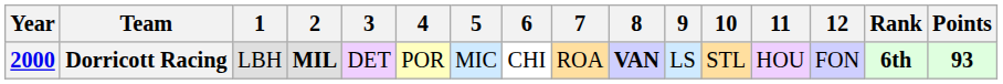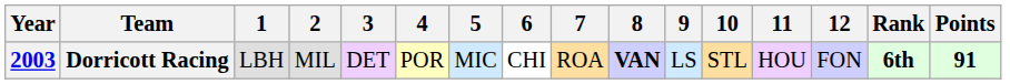 <table class="wikitable" style="text-align:center; font-size:95%">
 <tr>
 <th>Year</th>
 <th>Team</th>
 <th>1</th>
 <th>2</th>
 <th>3</th>
 <th>4</th>
 <th>5</th>
 <th>6</th>
 <th>7</th>
 <th>8</th>
 <th>9</th>
 <th>10</th>
 <th>11</th>
 <th>12</th>
 <th>Rank</th>
 <th>Points</th>
 </tr>
 <tr>
-<th><a href='#'>2000</a></th>
+<th><a href='#'>2003</a></th>
 <th>Dorricott Racing</th>
 <td style="background:#dfdfdf;">LBH<br></td>
-<td style="background:#dfdfdf;"><strong>MIL<br></strong></td>
+<td style="background:#dfdfdf;">MIL<br></td>
 <td style="background:#EFCFFF;">DET<br></td>
 <td style="background:#ffffbf;">POR<br></td>
 <td style="background:#CFEAFF;">MIC<br></td>
 <td style="background:#FFFFFF;">CHI<br></td>
 <td style="background:#FFDF9F;">ROA<br></td>
 <td style="background:#CFCFFF;"><strong>VAN<br></strong></td>
 <td style="background:#CFEAFF;">LS<br></td>
 <td style="background:#FFDF9F;">STL<br></td>
 <td style="background:#EFCFFF;">HOU<br></td>
 <td style="background:#CFCFFF;">FON<br></td>
 <td style="background:#dfffdf;"><strong>6th</strong></td>
-<td style="background:#dfffdf;"><strong>93</strong></td>
+<td style="background:#dfffdf;"><strong>91</strong></td>
 </tr>
 </table>
